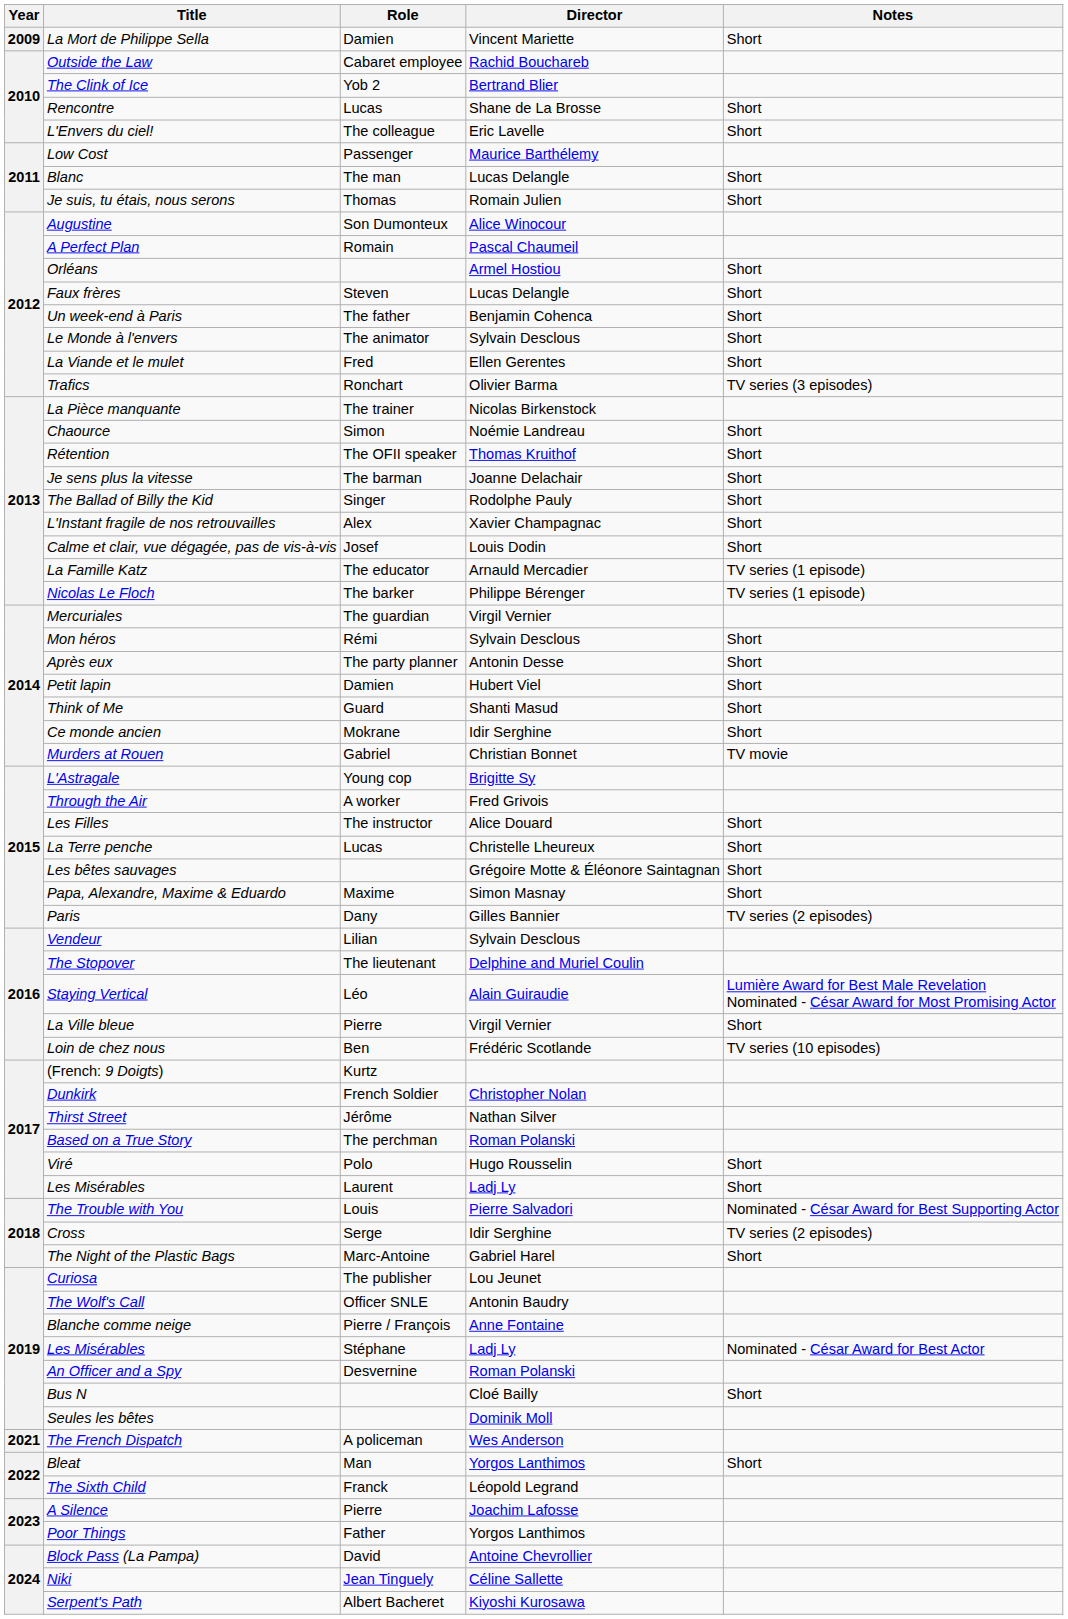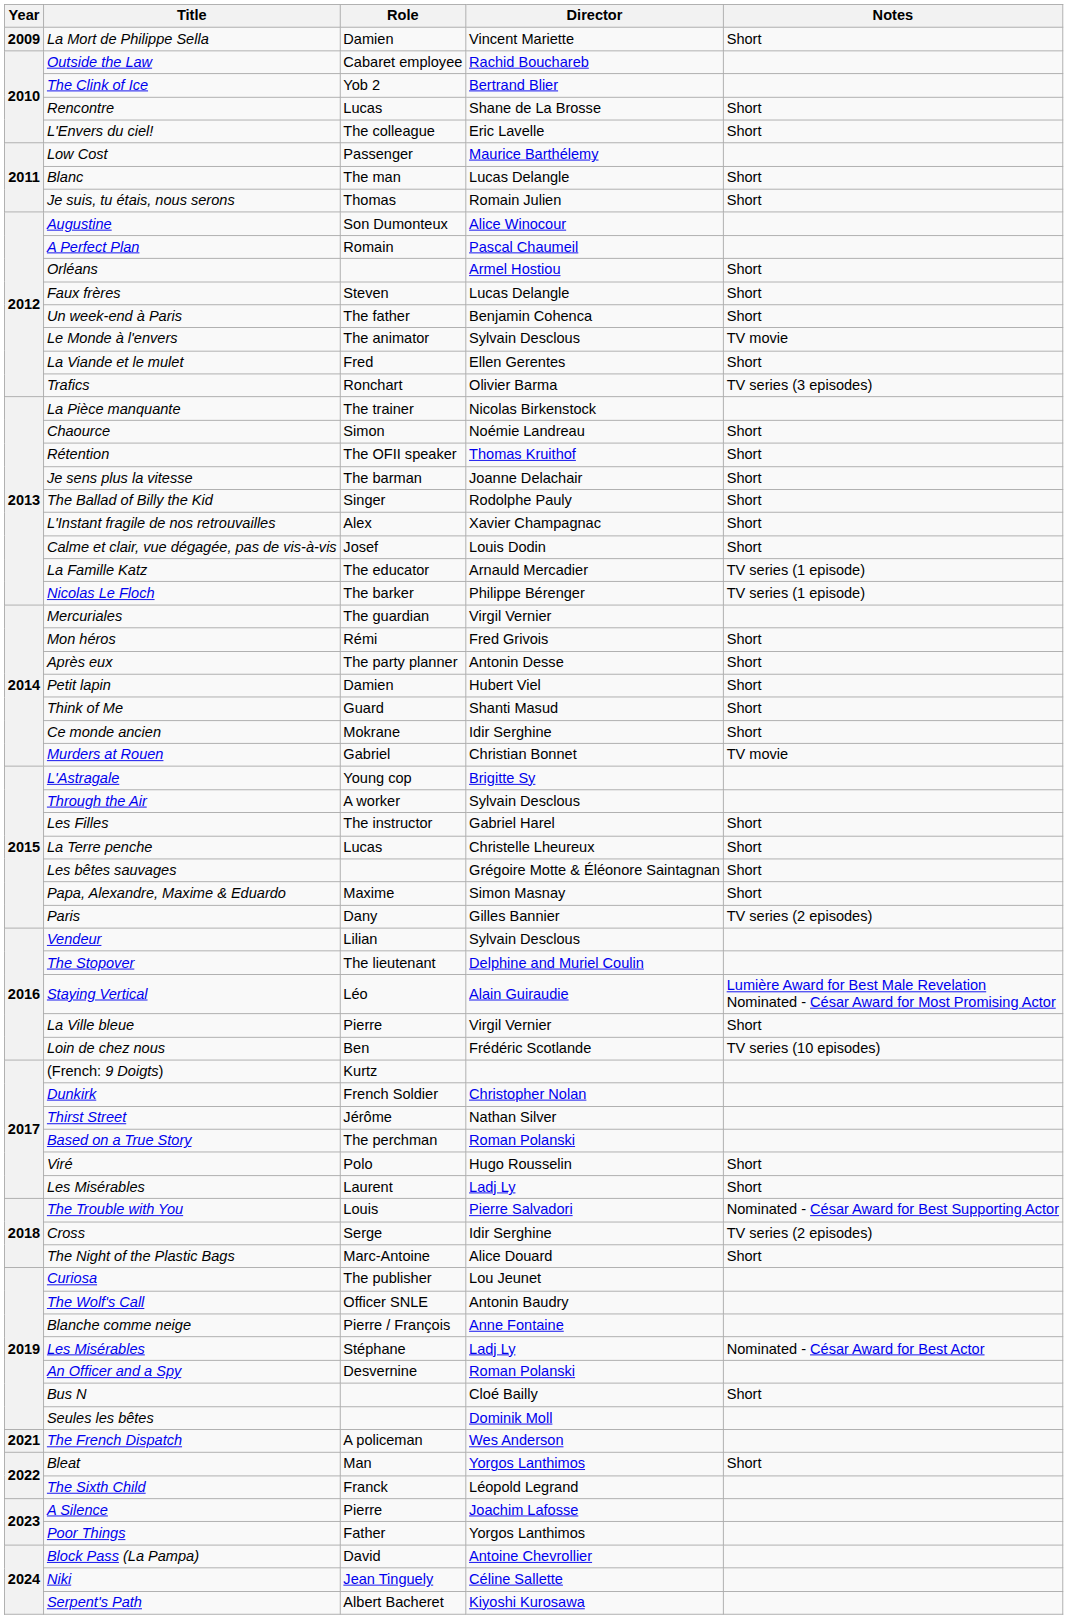 <table class="wikitable sortable plainrowheaders">
 <tr>
 <th>Year</th>
 <th>Title</th>
 <th>Role</th>
 <th>Director</th>
 <th class="unsortable">Notes</th>
 </tr>
 <tr>
 <th scope="row">2009</th>
 <td><em>La Mort de Philippe Sella</em></td>
 <td>Damien</td>
 <td>Vincent Mariette</td>
 <td>Short</td>
 </tr>
 <tr>
 <th scope="row" rowspan=4>2010</th>
 <td><em><a href='#'>Outside the Law</a></em></td>
 <td>Cabaret employee</td>
 <td><a href='#'>Rachid Bouchareb</a></td>
 <td></td>
 </tr>
 <tr>
 <td><em><a href='#'>The Clink of Ice</a></em></td>
 <td>Yob 2</td>
 <td><a href='#'>Bertrand Blier</a></td>
 <td></td>
 </tr>
 <tr>
 <td><em>Rencontre</em></td>
 <td>Lucas</td>
 <td>Shane de La Brosse</td>
 <td>Short</td>
 </tr>
 <tr>
 <td><em>L'Envers du ciel!</em></td>
 <td>The colleague</td>
 <td>Eric Lavelle</td>
 <td>Short</td>
 </tr>
 <tr>
 <th scope="row"  rowspan=3>2011</th>
 <td><em>Low Cost</em></td>
 <td>Passenger</td>
 <td><a href='#'>Maurice Barthélemy</a></td>
 <td></td>
 </tr>
 <tr>
 <td><em>Blanc</em></td>
 <td>The man</td>
 <td>Lucas Delangle</td>
 <td>Short</td>
 </tr>
 <tr>
 <td><em>Je suis, tu étais, nous serons</em></td>
 <td>Thomas</td>
 <td>Romain Julien</td>
 <td>Short</td>
 </tr>
 <tr>
 <th scope="row" rowspan=8>2012</th>
 <td><em><a href='#'>Augustine</a></em></td>
 <td>Son Dumonteux</td>
 <td><a href='#'>Alice Winocour</a></td>
 <td></td>
 </tr>
 <tr>
 <td><em><a href='#'>A Perfect Plan</a></em></td>
 <td>Romain</td>
 <td><a href='#'>Pascal Chaumeil</a></td>
 <td></td>
 </tr>
 <tr>
 <td><em>Orléans</em></td>
 <td></td>
 <td><a href='#'>Armel Hostiou</a></td>
 <td>Short</td>
 </tr>
 <tr>
 <td><em>Faux frères</em></td>
 <td>Steven</td>
 <td>Lucas Delangle</td>
 <td>Short</td>
 </tr>
 <tr>
 <td><em>Un week-end à Paris</em></td>
 <td>The father</td>
 <td>Benjamin Cohenca</td>
 <td>Short</td>
 </tr>
 <tr>
 <td><em>Le Monde à l'envers</em></td>
 <td>The animator</td>
 <td>Sylvain Desclous</td>
-<td>Short</td>
+<td>TV movie</td>
 </tr>
 <tr>
 <td><em>La Viande et le mulet</em></td>
 <td>Fred</td>
 <td>Ellen Gerentes</td>
 <td>Short</td>
 </tr>
 <tr>
 <td><em>Trafics</em></td>
 <td>Ronchart</td>
 <td>Olivier Barma</td>
 <td>TV series (3 episodes)</td>
 </tr>
 <tr>
 <th scope="row"  rowspan=9>2013</th>
 <td><em>La Pièce manquante</em></td>
 <td>The trainer</td>
 <td>Nicolas Birkenstock</td>
 <td></td>
 </tr>
 <tr>
 <td><em>Chaource</em></td>
 <td>Simon</td>
 <td>Noémie Landreau</td>
 <td>Short</td>
 </tr>
 <tr>
 <td><em>Rétention</em></td>
 <td>The OFII speaker</td>
 <td><a href='#'>Thomas Kruithof</a></td>
 <td>Short</td>
 </tr>
 <tr>
 <td><em>Je sens plus la vitesse</em></td>
 <td>The barman</td>
 <td>Joanne Delachair</td>
 <td>Short</td>
 </tr>
 <tr>
 <td><em>The Ballad of Billy the Kid</em></td>
 <td>Singer</td>
 <td>Rodolphe Pauly</td>
 <td>Short</td>
 </tr>
 <tr>
 <td><em>L'Instant fragile de nos retrouvailles</em></td>
 <td>Alex</td>
 <td>Xavier Champagnac</td>
 <td>Short</td>
 </tr>
 <tr>
 <td><em>Calme et clair, vue dégagée, pas de vis-à-vis</em></td>
 <td>Josef</td>
 <td>Louis Dodin</td>
 <td>Short</td>
 </tr>
 <tr>
 <td><em>La Famille Katz</em></td>
 <td>The educator</td>
 <td>Arnauld Mercadier</td>
 <td>TV series (1 episode)</td>
 </tr>
 <tr>
 <td><em><a href='#'>Nicolas Le Floch</a></em></td>
 <td>The barker</td>
 <td>Philippe Bérenger</td>
 <td>TV series (1 episode)</td>
 </tr>
 <tr>
 <th scope="row"  rowspan=7>2014</th>
 <td><em>Mercuriales</em></td>
 <td>The guardian</td>
 <td>Virgil Vernier</td>
 <td></td>
 </tr>
 <tr>
 <td><em>Mon héros</em></td>
 <td>Rémi</td>
-<td>Sylvain Desclous</td>
+<td>Fred Grivois</td>
 <td>Short</td>
 </tr>
 <tr>
 <td><em>Après eux</em></td>
 <td>The party planner</td>
 <td>Antonin Desse</td>
 <td>Short</td>
 </tr>
 <tr>
 <td><em>Petit lapin</em></td>
 <td>Damien</td>
 <td>Hubert Viel</td>
 <td>Short</td>
 </tr>
 <tr>
 <td><em>Think of Me</em></td>
 <td>Guard</td>
 <td>Shanti Masud</td>
 <td>Short</td>
 </tr>
 <tr>
 <td><em>Ce monde ancien</em></td>
 <td>Mokrane</td>
 <td>Idir Serghine</td>
 <td>Short</td>
 </tr>
 <tr>
 <td><em><a href='#'>Murders at Rouen</a></em></td>
 <td>Gabriel</td>
 <td>Christian Bonnet</td>
 <td>TV movie</td>
 </tr>
 <tr>
 <th scope="row" rowspan=7>2015</th>
 <td><em><a href='#'>L'Astragale</a></em></td>
 <td>Young cop</td>
 <td><a href='#'>Brigitte Sy</a></td>
 <td></td>
 </tr>
 <tr>
 <td><em><a href='#'>Through the Air</a></em></td>
 <td>A worker</td>
-<td>Fred Grivois</td>
+<td>Sylvain Desclous</td>
 <td></td>
 </tr>
 <tr>
 <td><em>Les Filles</em></td>
 <td>The instructor</td>
-<td>Alice Douard</td>
+<td>Gabriel Harel</td>
 <td>Short</td>
 </tr>
 <tr>
 <td><em>La Terre penche</em></td>
 <td>Lucas</td>
 <td>Christelle Lheureux</td>
 <td>Short</td>
 </tr>
 <tr>
 <td><em>Les bêtes sauvages</em></td>
 <td></td>
 <td>Grégoire Motte & Éléonore Saintagnan</td>
 <td>Short</td>
 </tr>
 <tr>
 <td><em>Papa, Alexandre, Maxime & Eduardo</em></td>
 <td>Maxime</td>
 <td>Simon Masnay</td>
 <td>Short</td>
 </tr>
 <tr>
 <td><em>Paris</em></td>
 <td>Dany</td>
 <td>Gilles Bannier</td>
 <td>TV series (2 episodes)</td>
 </tr>
 <tr>
 <th scope="row"  rowspan=5>2016</th>
 <td><em><a href='#'>Vendeur</a></em></td>
 <td>Lilian</td>
 <td>Sylvain Desclous</td>
 <td></td>
 </tr>
 <tr>
 <td><em><a href='#'>The Stopover</a></em></td>
 <td>The lieutenant</td>
 <td><a href='#'>Delphine and Muriel Coulin</a></td>
 <td></td>
 </tr>
 <tr>
 <td><em><a href='#'>Staying Vertical</a></em></td>
 <td>Léo</td>
 <td><a href='#'>Alain Guiraudie</a></td>
 <td><a href='#'>Lumière Award for Best Male Revelation</a><br>Nominated - <a href='#'>César Award for Most Promising Actor</a></td>
 </tr>
 <tr>
 <td><em>La Ville bleue</em></td>
 <td>Pierre</td>
 <td>Virgil Vernier</td>
 <td>Short</td>
 </tr>
 <tr>
 <td><em>Loin de chez nous</em></td>
 <td>Ben</td>
 <td>Frédéric Scotlande</td>
 <td>TV series (10 episodes)</td>
 </tr>
 <tr>
 <th scope="row"  rowspan=6>2017</th>
 <td> (French: <em>9 Doigts</em>)</td>
 <td>Kurtz</td>
 <td></td>
 <td></td>
 </tr>
 <tr>
 <td><em><a href='#'>Dunkirk</a></em></td>
 <td>French Soldier</td>
 <td><a href='#'>Christopher Nolan</a></td>
 <td></td>
 </tr>
 <tr>
 <td><em><a href='#'>Thirst Street</a></em></td>
 <td>Jérôme</td>
 <td>Nathan Silver</td>
 <td></td>
 </tr>
 <tr>
 <td><em><a href='#'>Based on a True Story</a></em></td>
 <td>The perchman</td>
 <td><a href='#'>Roman Polanski</a></td>
 <td></td>
 </tr>
 <tr>
 <td><em>Viré</em></td>
 <td>Polo</td>
 <td>Hugo Rousselin</td>
 <td>Short</td>
 </tr>
 <tr>
 <td><em>Les Misérables</em></td>
 <td>Laurent</td>
 <td><a href='#'>Ladj Ly</a></td>
 <td>Short</td>
 </tr>
 <tr>
 <th scope="row"  rowspan=3>2018</th>
 <td><em><a href='#'>The Trouble with You</a></em></td>
 <td>Louis</td>
 <td><a href='#'>Pierre Salvadori</a></td>
 <td>Nominated - <a href='#'>César Award for Best Supporting Actor</a></td>
 </tr>
 <tr>
 <td><em>Cross</em></td>
 <td>Serge</td>
 <td>Idir Serghine</td>
 <td>TV series (2 episodes)</td>
 </tr>
 <tr>
 <td><em>The Night of the Plastic Bags</em></td>
 <td>Marc-Antoine</td>
-<td>Gabriel Harel</td>
+<td>Alice Douard</td>
 <td>Short</td>
 </tr>
 <tr>
 <th scope="row" rowspan=7>2019</th>
 <td><em><a href='#'>Curiosa</a></em></td>
 <td>The publisher</td>
 <td>Lou Jeunet</td>
 <td></td>
 </tr>
 <tr>
 <td><em><a href='#'>The Wolf's Call</a></em></td>
 <td>Officer SNLE</td>
 <td>Antonin Baudry</td>
 <td></td>
 </tr>
 <tr>
 <td><em>Blanche comme neige</em></td>
 <td>Pierre / François</td>
 <td><a href='#'>Anne Fontaine</a></td>
 <td></td>
 </tr>
 <tr>
 <td><em><a href='#'>Les Misérables</a></em></td>
 <td>Stéphane</td>
 <td><a href='#'>Ladj Ly</a></td>
 <td>Nominated - <a href='#'>César Award for Best Actor</a></td>
 </tr>
 <tr>
 <td><em><a href='#'>An Officer and a Spy</a></em></td>
 <td>Desvernine</td>
 <td><a href='#'>Roman Polanski</a></td>
 <td></td>
 </tr>
 <tr>
 <td><em>Bus N</em></td>
 <td></td>
 <td>Cloé Bailly</td>
 <td>Short</td>
 </tr>
 <tr>
 <td><em>Seules les bêtes</em></td>
 <td></td>
 <td><a href='#'>Dominik Moll</a></td>
 <td></td>
 </tr>
 <tr>
 <th scope="row">2021</th>
 <td><em><a href='#'>The French Dispatch</a></em></td>
 <td>A policeman</td>
 <td><a href='#'>Wes Anderson</a></td>
 <td></td>
 </tr>
 <tr>
 <th scope="row"  rowspan="2">2022</th>
 <td><em>Bleat</em></td>
 <td>Man</td>
 <td><a href='#'>Yorgos Lanthimos</a></td>
 <td>Short</td>
 </tr>
 <tr>
 <td><em><a href='#'>The Sixth Child</a></em></td>
 <td>Franck</td>
 <td>Léopold Legrand</td>
 <td></td>
 </tr>
 <tr>
 <th scope="row"  rowspan="2">2023</th>
 <td><em><a href='#'>A Silence</a></em></td>
 <td>Pierre</td>
 <td><a href='#'>Joachim Lafosse</a></td>
 </tr>
 <tr>
 <td><em><a href='#'>Poor Things</a></em></td>
 <td>Father</td>
 <td>Yorgos Lanthimos</td>
 <td></td>
 </tr>
 <tr>
 <th scope="row" rowspan=3>2024</th>
 <td><em><a href='#'>Block Pass</a> (La Pampa)</em></td>
 <td>David</td>
 <td><a href='#'>Antoine Chevrollier</a></td>
 <td></td>
 </tr>
 <tr>
 <td><em><a href='#'>Niki</a></em></td>
 <td><a href='#'>Jean Tinguely</a></td>
 <td><a href='#'>Céline Sallette</a></td>
 <td></td>
 </tr>
 <tr>
 <td><em><a href='#'>Serpent's Path</a></em></td>
 <td>Albert Bacheret</td>
 <td><a href='#'>Kiyoshi Kurosawa</a></td>
 <td></td>
 </tr>
 </table>
